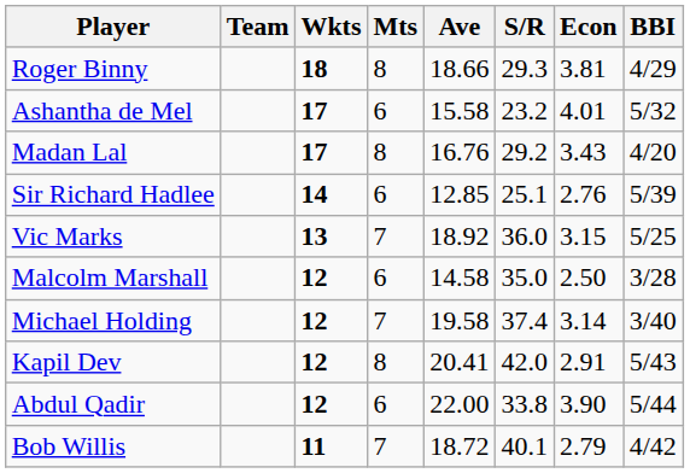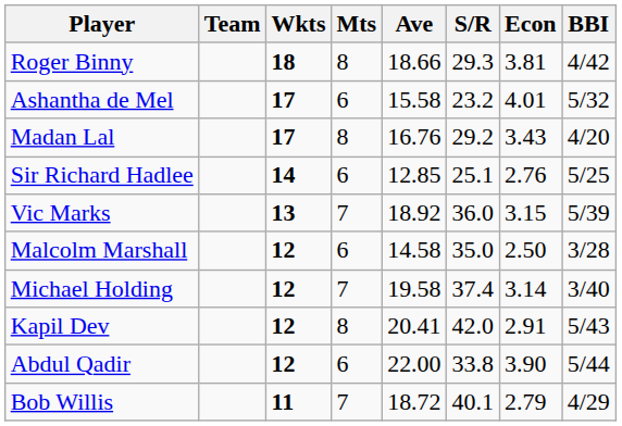 <table class="wikitable sortable">
 <tr>
 <th>Player</th>
 <th>Team</th>
 <th>Wkts</th>
 <th>Mts</th>
 <th>Ave</th>
 <th>S/R</th>
 <th>Econ</th>
 <th>BBI</th>
 </tr>
 <tr>
 <td><a href='#'>Roger Binny</a></td>
 <td></td>
 <td><strong>18</strong></td>
 <td>8</td>
 <td>18.66</td>
 <td>29.3</td>
 <td>3.81</td>
-<td>4/29</td>
+<td>4/42</td>
 </tr>
 <tr>
 <td><a href='#'>Ashantha de Mel</a></td>
 <td></td>
 <td><strong>17</strong></td>
 <td>6</td>
 <td>15.58</td>
 <td>23.2</td>
 <td>4.01</td>
 <td>5/32</td>
 </tr>
 <tr>
 <td><a href='#'>Madan Lal</a></td>
 <td></td>
 <td><strong>17</strong></td>
 <td>8</td>
 <td>16.76</td>
 <td>29.2</td>
 <td>3.43</td>
 <td>4/20</td>
 </tr>
 <tr>
 <td><a href='#'>Sir Richard Hadlee</a></td>
 <td></td>
 <td><strong>14</strong></td>
 <td>6</td>
 <td>12.85</td>
 <td>25.1</td>
 <td>2.76</td>
-<td>5/39</td>
+<td>5/25</td>
 </tr>
 <tr>
 <td><a href='#'>Vic Marks</a></td>
 <td></td>
 <td><strong>13</strong></td>
 <td>7</td>
 <td>18.92</td>
 <td>36.0</td>
 <td>3.15</td>
-<td>5/25</td>
+<td>5/39</td>
 </tr>
 <tr>
 <td><a href='#'>Malcolm Marshall</a></td>
 <td></td>
 <td><strong>12</strong></td>
 <td>6</td>
 <td>14.58</td>
 <td>35.0</td>
 <td>2.50</td>
 <td>3/28</td>
 </tr>
 <tr>
 <td><a href='#'>Michael Holding</a></td>
 <td></td>
 <td><strong>12</strong></td>
 <td>7</td>
 <td>19.58</td>
 <td>37.4</td>
 <td>3.14</td>
 <td>3/40</td>
 </tr>
 <tr>
 <td><a href='#'>Kapil Dev</a></td>
 <td></td>
 <td><strong>12</strong></td>
 <td>8</td>
 <td>20.41</td>
 <td>42.0</td>
 <td>2.91</td>
 <td>5/43</td>
 </tr>
 <tr>
 <td><a href='#'>Abdul Qadir</a></td>
 <td></td>
 <td><strong>12</strong></td>
 <td>6</td>
 <td>22.00</td>
 <td>33.8</td>
 <td>3.90</td>
 <td>5/44</td>
 </tr>
 <tr>
 <td><a href='#'>Bob Willis</a></td>
 <td></td>
 <td><strong>11</strong></td>
 <td>7</td>
 <td>18.72</td>
 <td>40.1</td>
 <td>2.79</td>
-<td>4/42</td>
+<td>4/29</td>
 </tr>
 </table>
